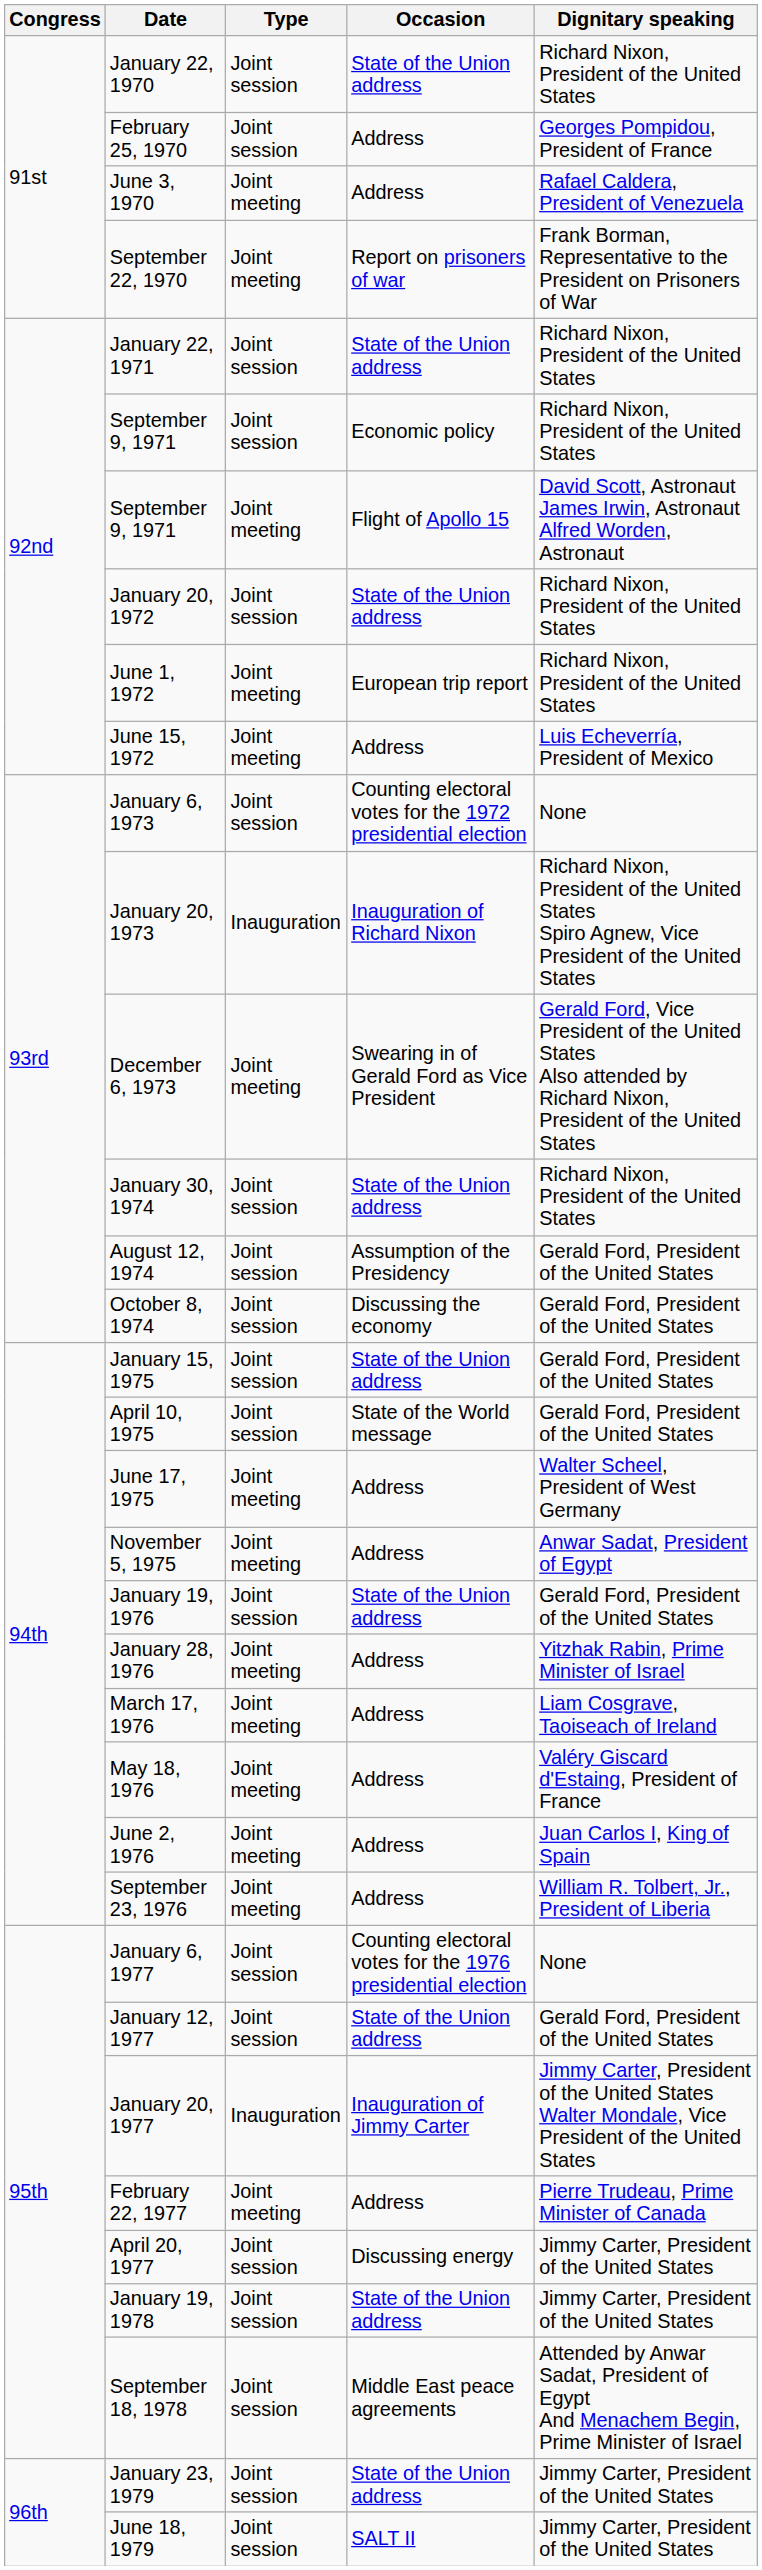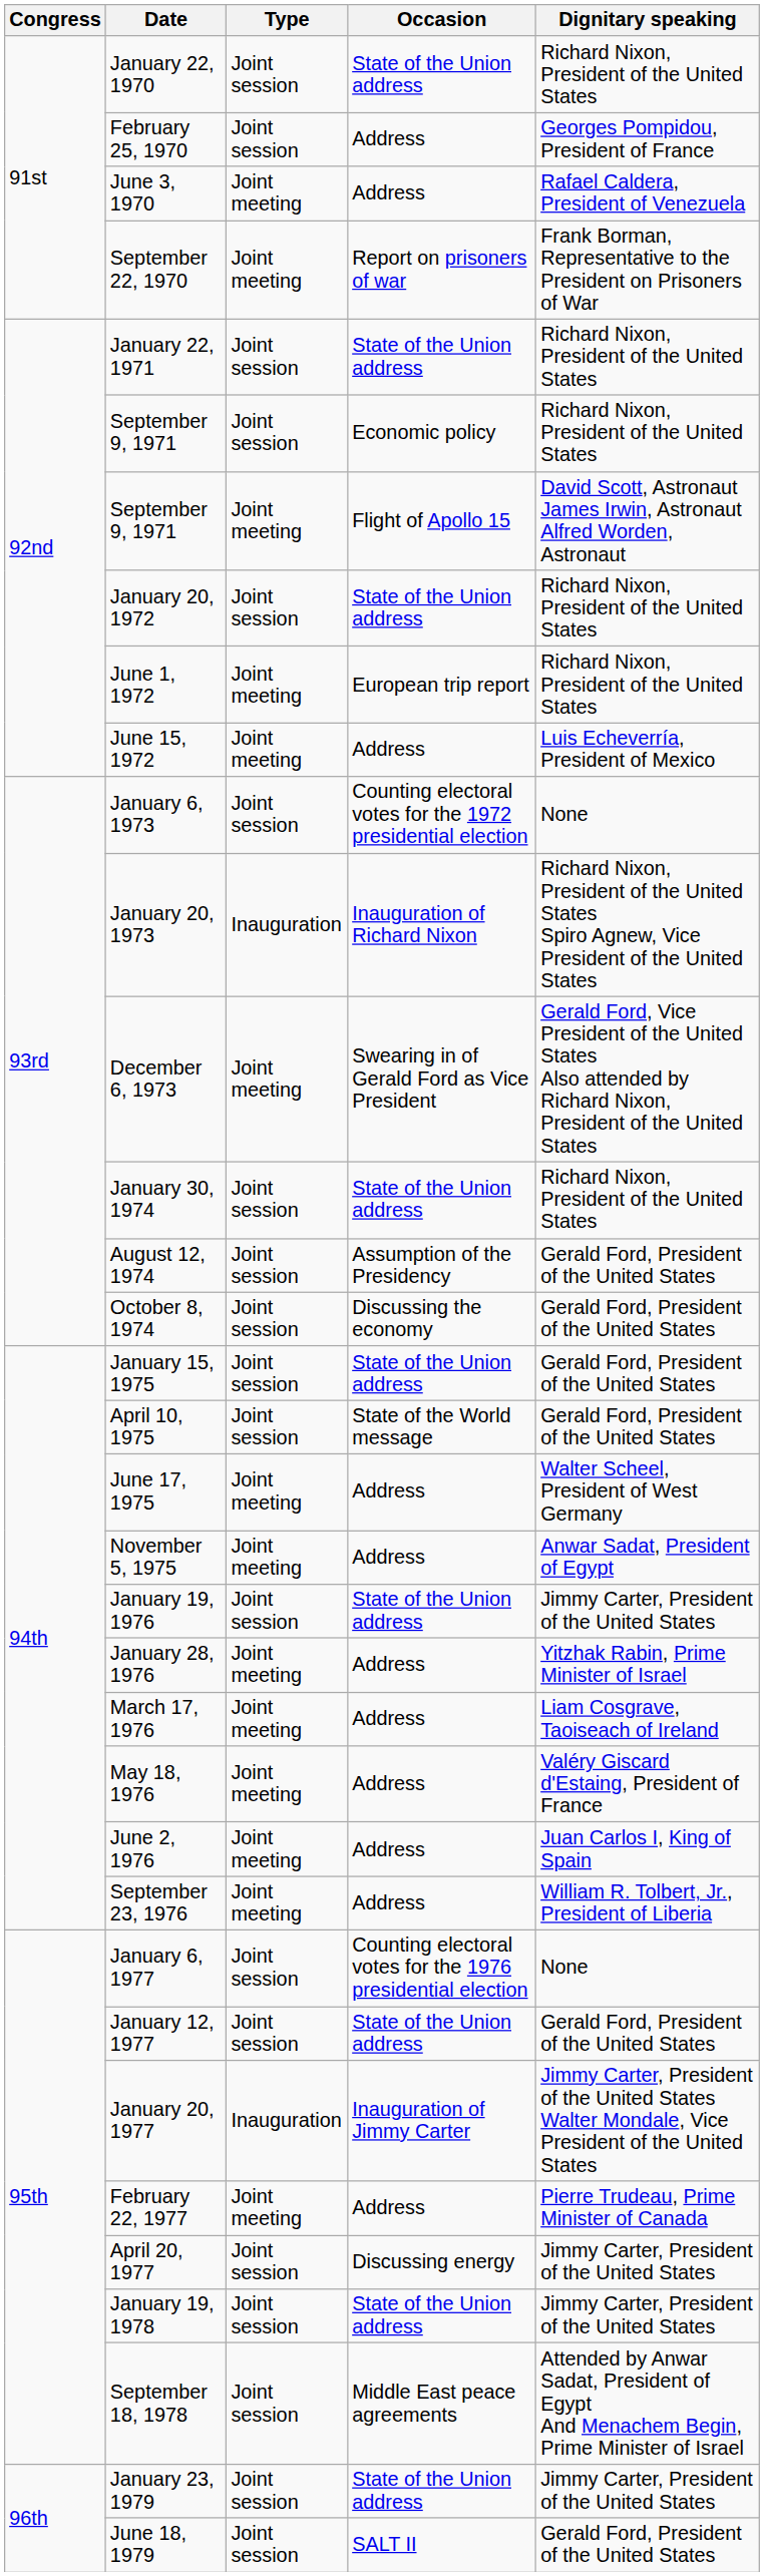 <table class="wikitable sortable">
 <tr>
 <th>Congress</th>
 <th>Date</th>
 <th>Type</th>
 <th>Occasion</th>
 <th>Dignitary speaking</th>
 </tr>
 <tr>
 <td rowspan="4">91st</td>
 <td>January 22, 1970</td>
 <td>Joint session</td>
 <td><a href='#'>State of the Union address</a></td>
 <td>Richard Nixon, President of the United States</td>
 </tr>
 <tr>
 <td>February 25, 1970</td>
 <td>Joint session</td>
 <td>Address</td>
 <td><a href='#'>Georges Pompidou</a>, President of France</td>
 </tr>
 <tr>
 <td>June 3, 1970</td>
 <td>Joint meeting</td>
 <td>Address</td>
 <td><a href='#'>Rafael Caldera</a>, <a href='#'>President of Venezuela</a></td>
 </tr>
 <tr>
 <td>September 22, 1970</td>
 <td>Joint meeting</td>
 <td>Report on <a href='#'>prisoners of war</a></td>
 <td>Frank Borman, Representative to the President on Prisoners of War</td>
 </tr>
 <tr>
 <td rowspan="6"><a href='#'>92nd</a></td>
 <td>January 22, 1971</td>
 <td>Joint session</td>
 <td><a href='#'>State of the Union address</a></td>
 <td>Richard Nixon, President of the United States</td>
 </tr>
 <tr>
 <td>September 9, 1971</td>
 <td>Joint session</td>
 <td>Economic policy</td>
 <td>Richard Nixon, President of the United States</td>
 </tr>
 <tr>
 <td>September 9, 1971</td>
 <td>Joint meeting</td>
 <td>Flight of <a href='#'>Apollo 15</a></td>
 <td><a href='#'>David Scott</a>, Astronaut<br><a href='#'>James Irwin</a>, Astronaut<br><a href='#'>Alfred Worden</a>, Astronaut</td>
 </tr>
 <tr>
 <td>January 20, 1972</td>
 <td>Joint session</td>
 <td><a href='#'>State of the Union address</a></td>
 <td>Richard Nixon, President of the United States</td>
 </tr>
 <tr>
 <td>June 1, 1972</td>
 <td>Joint meeting</td>
 <td>European trip report</td>
 <td>Richard Nixon, President of the United States</td>
 </tr>
 <tr>
 <td>June 15, 1972</td>
 <td>Joint meeting</td>
 <td>Address</td>
 <td><a href='#'>Luis Echeverría</a>, President of Mexico</td>
 </tr>
 <tr>
 <td rowspan="6"><a href='#'>93rd</a></td>
 <td>January 6, 1973</td>
 <td>Joint session</td>
 <td>Counting electoral votes for the <a href='#'>1972 presidential election</a></td>
 <td>None</td>
 </tr>
 <tr>
 <td>January 20, 1973</td>
 <td>Inauguration</td>
 <td><a href='#'>Inauguration of Richard Nixon</a></td>
 <td>Richard Nixon, President of the United States<br>Spiro Agnew, Vice President of the United States</td>
 </tr>
 <tr>
 <td>December 6, 1973</td>
 <td>Joint meeting</td>
 <td>Swearing in of Gerald Ford as Vice President</td>
 <td><a href='#'>Gerald Ford</a>, Vice President of the United States<br>Also attended by Richard Nixon, President of the United States</td>
 </tr>
 <tr>
 <td>January 30, 1974</td>
 <td>Joint session</td>
 <td><a href='#'>State of the Union address</a></td>
 <td>Richard Nixon, President of the United States</td>
 </tr>
 <tr>
 <td>August 12, 1974</td>
 <td>Joint session</td>
 <td>Assumption of the Presidency</td>
 <td>Gerald Ford, President of the United States</td>
 </tr>
 <tr>
 <td>October 8, 1974</td>
 <td>Joint session</td>
 <td>Discussing the economy</td>
 <td>Gerald Ford, President of the United States</td>
 </tr>
 <tr>
 <td rowspan="10"><a href='#'>94th</a></td>
 <td>January 15, 1975</td>
 <td>Joint session</td>
 <td><a href='#'>State of the Union address</a></td>
 <td>Gerald Ford, President of the United States</td>
 </tr>
 <tr>
 <td>April 10, 1975</td>
 <td>Joint session</td>
 <td>State of the World message</td>
 <td>Gerald Ford, President of the United States</td>
 </tr>
 <tr>
 <td>June 17, 1975</td>
 <td>Joint meeting</td>
 <td>Address</td>
 <td><a href='#'>Walter Scheel</a>, President of West Germany</td>
 </tr>
 <tr>
 <td>November 5, 1975</td>
 <td>Joint meeting</td>
 <td>Address</td>
 <td><a href='#'>Anwar Sadat</a>, <a href='#'>President of Egypt</a></td>
 </tr>
 <tr>
 <td>January 19, 1976</td>
 <td>Joint session</td>
 <td><a href='#'>State of the Union address</a></td>
-<td>Gerald Ford, President of the United States</td>
+<td>Jimmy Carter, President of the United States</td>
 </tr>
 <tr>
 <td>January 28, 1976</td>
 <td>Joint meeting</td>
 <td>Address</td>
 <td><a href='#'>Yitzhak Rabin</a>, <a href='#'>Prime Minister of Israel</a></td>
 </tr>
 <tr>
 <td>March 17, 1976</td>
 <td>Joint meeting</td>
 <td>Address</td>
 <td><a href='#'>Liam Cosgrave</a>, <a href='#'>Taoiseach of Ireland</a></td>
 </tr>
 <tr>
 <td>May 18, 1976</td>
 <td>Joint meeting</td>
 <td>Address</td>
 <td><a href='#'>Valéry Giscard d'Estaing</a>, President of France</td>
 </tr>
 <tr>
 <td>June 2, 1976</td>
 <td>Joint meeting</td>
 <td>Address</td>
 <td><a href='#'>Juan Carlos I</a>, <a href='#'>King of Spain</a></td>
 </tr>
 <tr>
 <td>September 23, 1976</td>
 <td>Joint meeting</td>
 <td>Address</td>
 <td><a href='#'>William R. Tolbert, Jr.</a>, <a href='#'>President of Liberia</a></td>
 </tr>
 <tr>
 <td rowspan="7"><a href='#'>95th</a></td>
 <td>January 6, 1977</td>
 <td>Joint session</td>
 <td>Counting electoral votes for the <a href='#'>1976 presidential election</a></td>
 <td>None</td>
 </tr>
 <tr>
 <td>January 12, 1977</td>
 <td>Joint session</td>
 <td><a href='#'>State of the Union address</a></td>
 <td>Gerald Ford, President of the United States</td>
 </tr>
 <tr>
 <td>January 20, 1977</td>
 <td>Inauguration</td>
 <td><a href='#'>Inauguration of Jimmy Carter</a></td>
 <td><a href='#'>Jimmy Carter</a>, President of the United States<br><a href='#'>Walter Mondale</a>, Vice President of the United States</td>
 </tr>
 <tr>
 <td>February 22, 1977</td>
 <td>Joint meeting</td>
 <td>Address</td>
 <td><a href='#'>Pierre Trudeau</a>, <a href='#'>Prime Minister of Canada</a></td>
 </tr>
 <tr>
 <td>April 20, 1977</td>
 <td>Joint session</td>
 <td>Discussing energy</td>
 <td>Jimmy Carter, President of the United States</td>
 </tr>
 <tr>
 <td>January 19, 1978</td>
 <td>Joint session</td>
 <td><a href='#'>State of the Union address</a></td>
 <td>Jimmy Carter, President of the United States</td>
 </tr>
 <tr>
 <td>September 18, 1978</td>
 <td>Joint session</td>
 <td>Middle East peace agreements</td>
 <td>Attended by Anwar Sadat, President of Egypt<br>And <a href='#'>Menachem Begin</a>, Prime Minister of Israel</td>
 </tr>
 <tr>
 <td rowspan="2"><a href='#'>96th</a></td>
 <td>January 23, 1979</td>
 <td>Joint session</td>
 <td><a href='#'>State of the Union address</a></td>
 <td>Jimmy Carter, President of the United States</td>
 </tr>
 <tr>
 <td>June 18, 1979</td>
 <td>Joint session</td>
 <td><a href='#'>SALT II</a></td>
-<td>Jimmy Carter, President of the United States</td>
+<td>Gerald Ford, President of the United States</td>
 </tr>
 <tr>
 </tr>
 </table>
